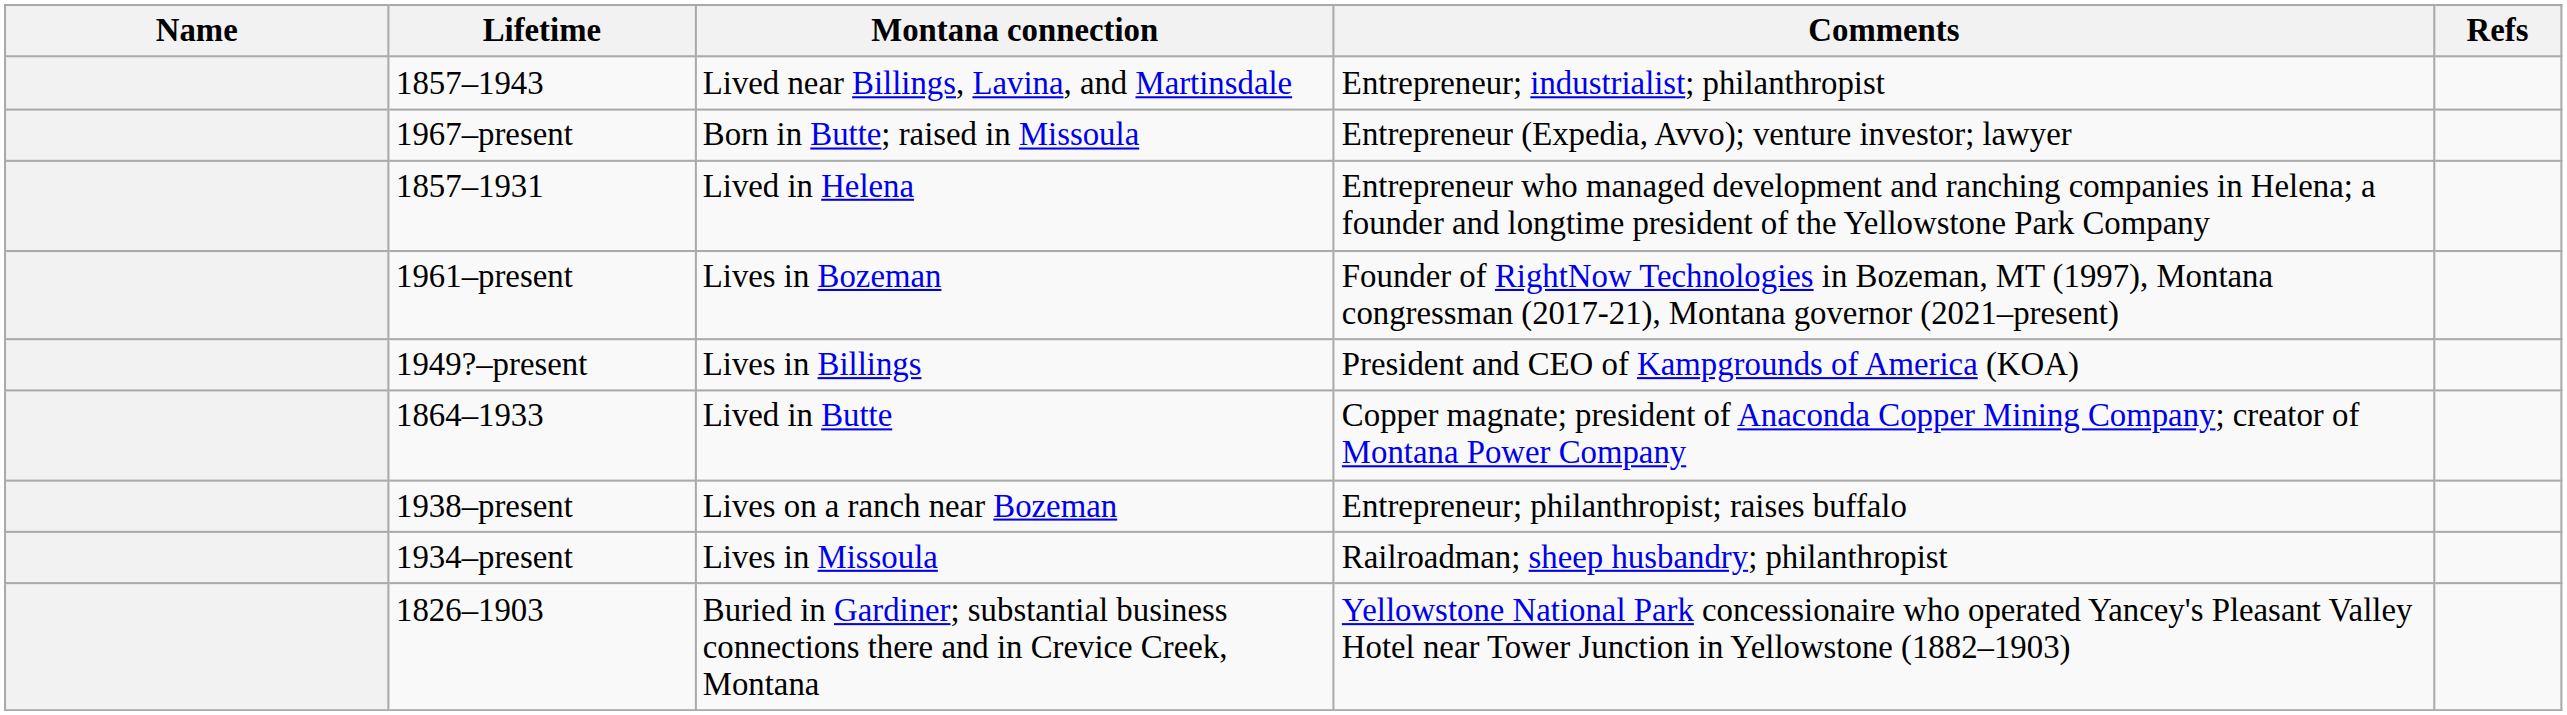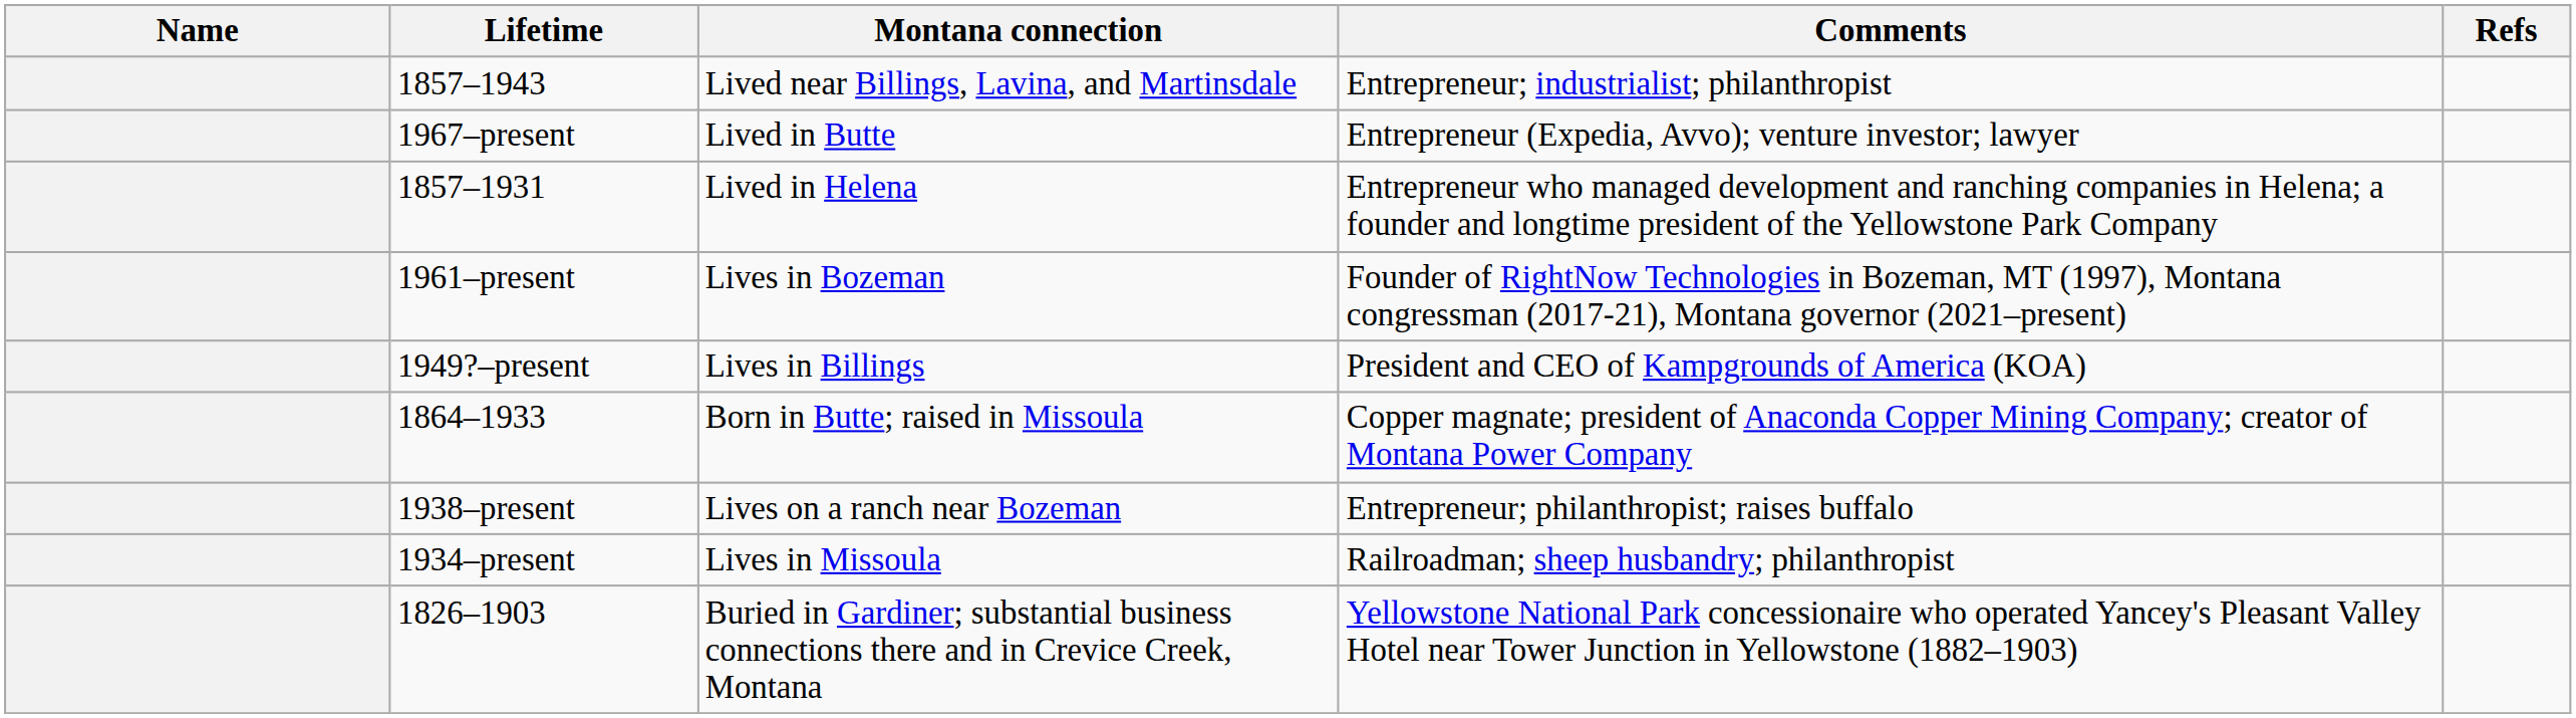 <table class="sortable wikitable plainrowheaders">
 <tr>
 <th style="width:15%;" scope="col">Name</th>
 <th style="width:12%;" scope="col">Lifetime</th>
 <th class="unsortable" style="width:25%;" scope="col">Montana connection</th>
 <th class="unsortable" style="width:43%;" scope="col">Comments</th>
 <th class="unsortable" style="width:5%;" scope="col">Refs</th>
 </tr>
 <tr valign="top">
 <th scope="row"></th>
 <td>1857–1943</td>
 <td>Lived near <a href='#'>Billings</a>, <a href='#'>Lavina</a>, and <a href='#'>Martinsdale</a></td>
 <td>Entrepreneur; <a href='#'>industrialist</a>; philanthropist</td>
 <td style="text-align:center;"></td>
 </tr>
 <tr valign="top">
 <th scope="row"></th>
 <td>1967–present</td>
-<td>Born in <a href='#'>Butte</a>; raised in <a href='#'>Missoula</a></td>
+<td>Lived in <a href='#'>Butte</a></td>
 <td>Entrepreneur (Expedia, Avvo); venture investor; lawyer</td>
 <td style="text-align:center;"></td>
 </tr>
 <tr valign="top">
 <th scope="row"></th>
 <td>1857–1931</td>
 <td>Lived in <a href='#'>Helena</a></td>
 <td>Entrepreneur who managed development and ranching companies in Helena; a founder and longtime president of the Yellowstone Park Company</td>
 <td style="text-align:center;"></td>
 </tr>
 <tr valign="top">
 <th scope="row"></th>
 <td>1961–present</td>
 <td>Lives in <a href='#'>Bozeman</a></td>
 <td>Founder of <a href='#'>RightNow Technologies</a> in Bozeman, MT (1997), Montana congressman (2017-21), Montana governor (2021–present)</td>
 <td></td>
 </tr>
 <tr valign="top">
 <th scope="row"></th>
 <td>1949?–present</td>
 <td>Lives in <a href='#'>Billings</a></td>
 <td>President and CEO of <a href='#'>Kampgrounds of America</a> (KOA)</td>
 <td style="text-align:center;"></td>
 </tr>
 <tr valign="top">
 <th scope="row"></th>
 <td>1864–1933</td>
-<td>Lived in <a href='#'>Butte</a></td>
+<td>Born in <a href='#'>Butte</a>; raised in <a href='#'>Missoula</a></td>
 <td>Copper magnate; president of <a href='#'>Anaconda Copper Mining Company</a>; creator of <a href='#'>Montana Power Company</a></td>
 <td style="text-align:center;"></td>
 </tr>
 <tr valign="top">
 <th scope="row"></th>
 <td>1938–present</td>
 <td>Lives on a ranch near <a href='#'>Bozeman</a></td>
 <td>Entrepreneur; philanthropist; raises buffalo</td>
 <td style="text-align:center;"></td>
 </tr>
 <tr valign="top">
 <th scope="row"></th>
 <td>1934–present</td>
 <td>Lives in <a href='#'>Missoula</a></td>
 <td>Railroadman; <a href='#'>sheep husbandry</a>; philanthropist</td>
 <td style="text-align:center;"></td>
 </tr>
 <tr valign="top">
 <th scope="row"></th>
 <td>1826–1903</td>
 <td>Buried in <a href='#'>Gardiner</a>; substantial business connections there and in Crevice Creek, Montana</td>
 <td><a href='#'>Yellowstone National Park</a> concessionaire who operated Yancey's Pleasant Valley Hotel near Tower Junction in Yellowstone (1882–1903)</td>
 <td style="text-align:center;"></td>
 </tr>
 </table>
